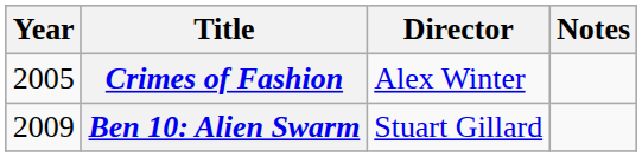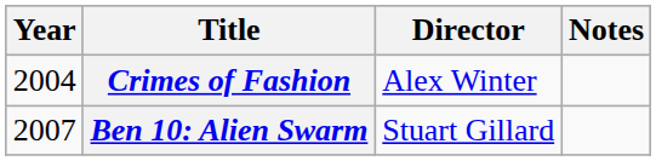 <table class="wikitable sortable plainrowheaders">
 <tr>
 <th>Year</th>
 <th>Title</th>
 <th>Director</th>
 <th>Notes</th>
 </tr>
 <tr>
-<td>2005</td>
+<td>2004</td>
 <th scope="row" style="text-align:center;"><em><a href='#'>Crimes of Fashion</a></em></th>
 <td><a href='#'>Alex Winter</a></td>
 <td></td>
 </tr>
 <tr>
-<td>2009</td>
+<td>2007</td>
 <th scope="row" style="text-align:center;"><em><a href='#'>Ben 10: Alien Swarm</a></em></th>
 <td><a href='#'>Stuart Gillard</a></td>
 <td></td>
 </tr>
 </table>
